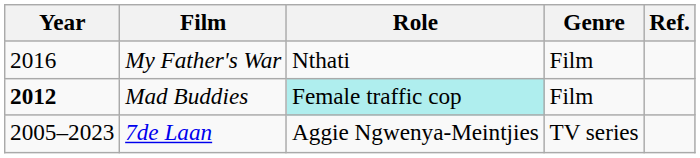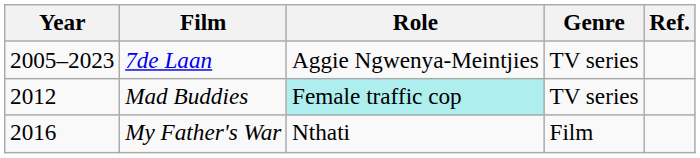 <table class="wikitable">
 <tr>
 <th>Year</th>
 <th>Film</th>
 <th>Role</th>
 <th>Genre</th>
 <th>Ref.</th>
 </tr>
 <tr>
+<td>2005–2023</td>
+<td><em><a href='#'>7de Laan</a></em></td>
+<td>Aggie Ngwenya-Meintjies</td>
+<td>TV series</td>
+<td></td>
+</tr>
+<tr>
+<td>2012</td>
+<td><em>Mad Buddies</em></td>
+<td style="background: paleturquoise;">Female traffic cop</td>
+<td>TV series</td>
+<td></td>
+</tr>
+<tr>
 <td>2016</td>
 <td><em>My Father's War</em></td>
 <td>Nthati</td>
 <td>Film</td>
 <td></td>
 </tr>
-<tr>
-<td><strong>2012</strong></td>
-<td><em>Mad Buddies</em></td>
-<td style="background: paleturquoise;">Female traffic cop</td>
-<td>Film</td>
-<td></td>
-</tr>
-<tr>
-<td>2005–2023</td>
-<td><em><a href='#'>7de Laan</a></em></td>
-<td>Aggie Ngwenya-Meintjies</td>
-<td>TV series</td>
-<td></td>
-</tr>
 </table>
